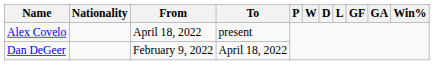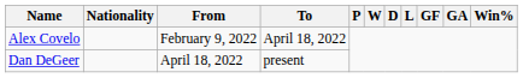 <table class="wikitable plainrowheaders sortable" style="text-align:center">
 <tr>
 <th>Name</th>
 <th>Nationality</th>
 <th>From</th>
 <th class="unsortable">To</th>
 <th>P</th>
 <th>W</th>
 <th>D</th>
 <th>L</th>
 <th>GF</th>
 <th>GA</th>
 <th>Win%</th>
 </tr>
 <tr>
 <td scope=row style=text-align:left><a href='#'>Alex Covelo</a></td>
 <td align=left></td>
-<td align=left>April 18, 2022</td>
-<td align=left>present<br></td>
+<td align=left>February 9, 2022</td>
+<td align=left>April 18, 2022<br></td>
 </tr>
 <tr>
 <td scope=row style=text-align:left><a href='#'>Dan DeGeer</a></td>
 <td align=left></td>
-<td align=left>February 9, 2022</td>
-<td align=left>April 18, 2022<br></td>
+<td align=left>April 18, 2022</td>
+<td align=left>present<br></td>
 </tr>
 </table>
